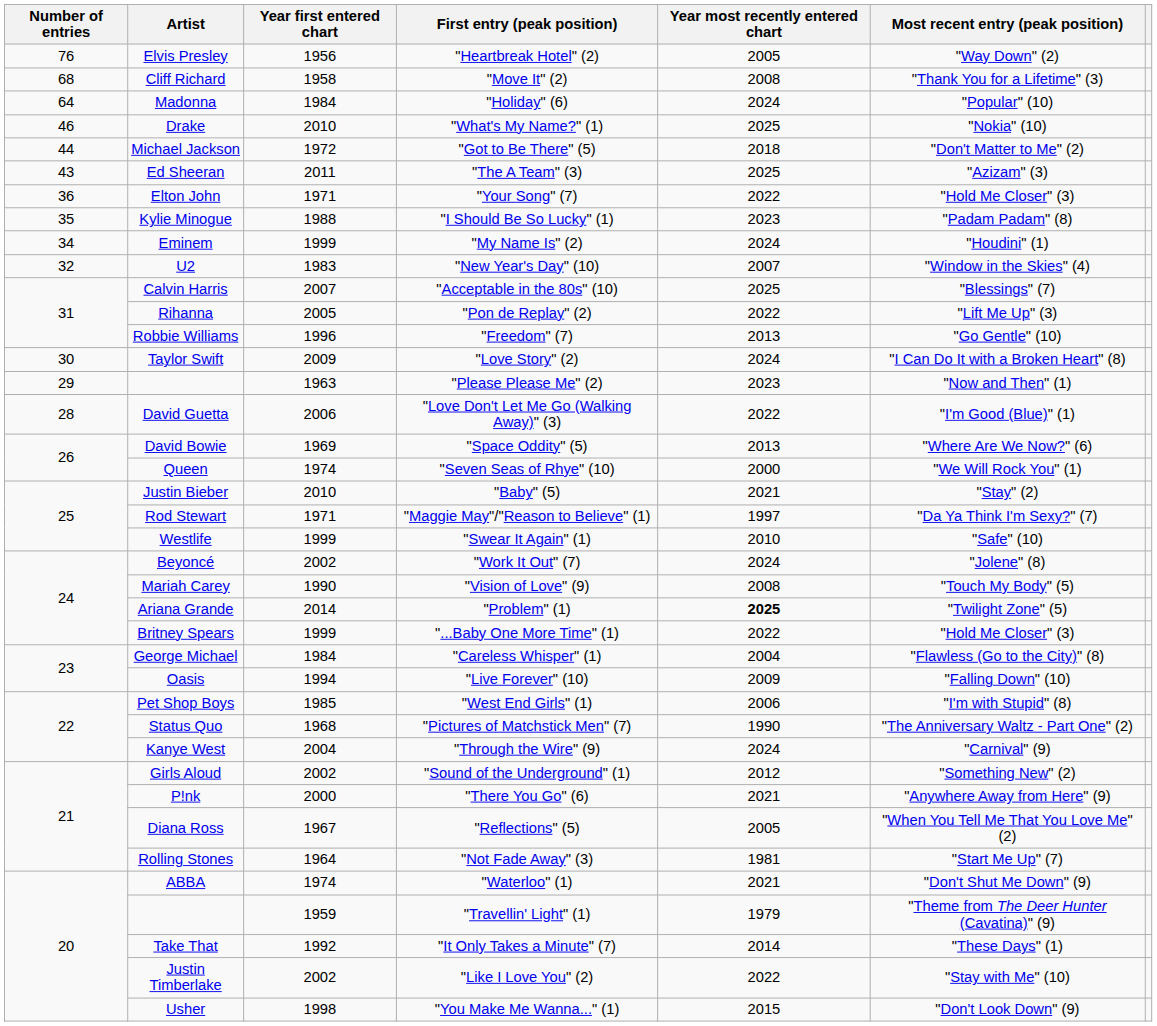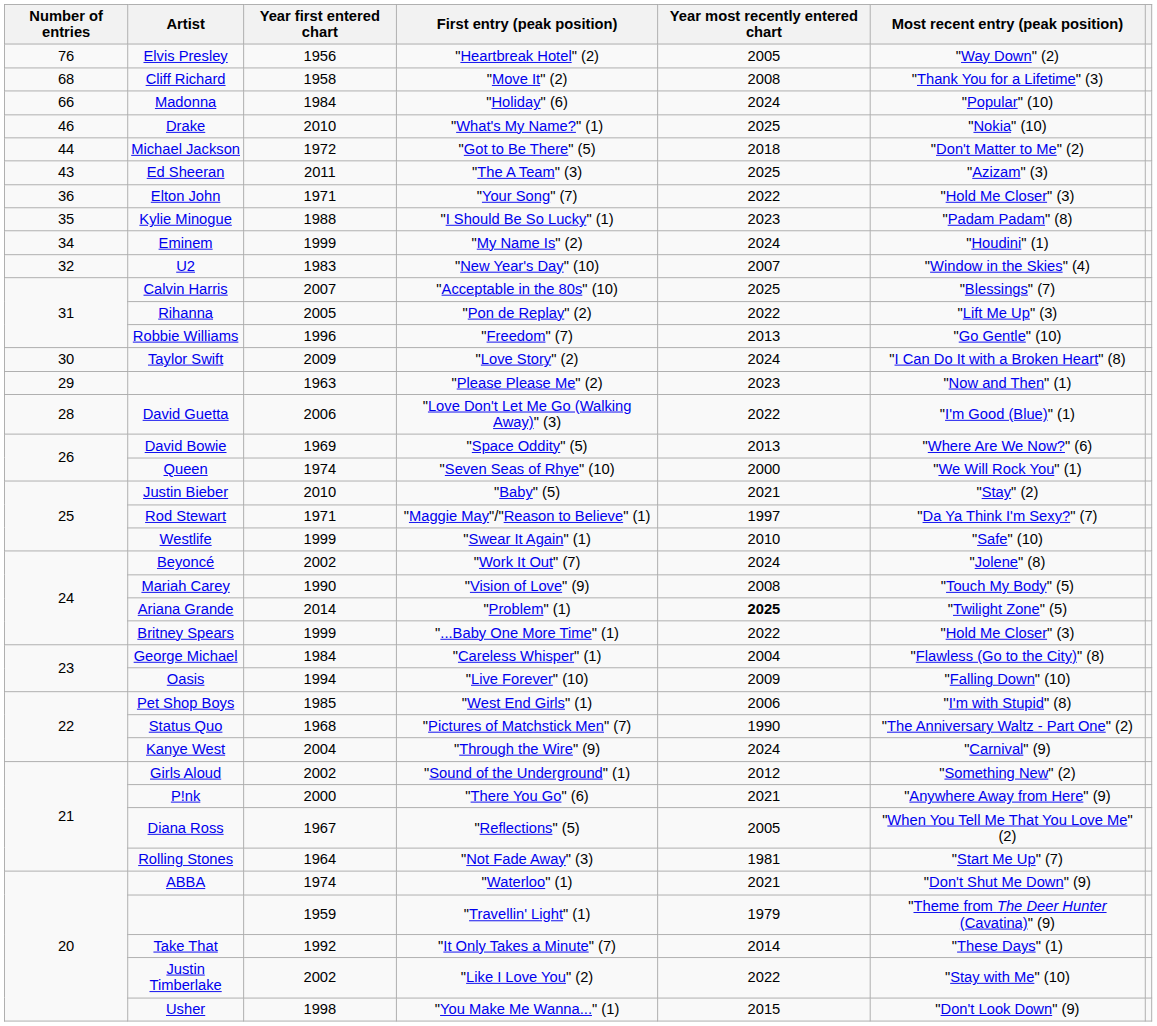 <table class="wikitable plainrowheaders sortable" style="text-align:center">
 <tr>
 <th>Number of entries</th>
 <th>Artist</th>
 <th>Year first entered chart</th>
 <th>First entry (peak position)</th>
 <th>Year most recently entered chart</th>
 <th>Most recent entry (peak position)</th>
 <th></th>
 </tr>
 <tr>
 <td>76</td>
 <td><a href='#'>Elvis Presley</a></td>
 <td>1956</td>
 <td>"<a href='#'>Heartbreak Hotel</a>" (2)</td>
 <td>2005</td>
 <td>"<a href='#'>Way Down</a>" (2)</td>
 <td></td>
 </tr>
 <tr>
 <td>68</td>
 <td><a href='#'>Cliff Richard</a></td>
 <td>1958</td>
 <td>"<a href='#'>Move It</a>" (2)</td>
 <td>2008</td>
 <td>"<a href='#'>Thank You for a Lifetime</a>" (3)</td>
 <td></td>
 </tr>
 <tr>
-<td>64</td>
+<td>66</td>
 <td><a href='#'>Madonna</a></td>
 <td>1984</td>
 <td>"<a href='#'>Holiday</a>" (6)</td>
 <td>2024</td>
 <td>"<a href='#'>Popular</a>" (10)</td>
 <td></td>
 </tr>
 <tr>
 <td>46</td>
 <td><a href='#'>Drake</a></td>
 <td>2010</td>
 <td>"<a href='#'>What's My Name?</a>" (1)</td>
 <td>2025</td>
 <td>"<a href='#'>Nokia</a>" (10)</td>
 <td></td>
 </tr>
 <tr>
 <td>44</td>
 <td><a href='#'>Michael Jackson</a></td>
 <td>1972</td>
 <td>"<a href='#'>Got to Be There</a>" (5)</td>
 <td>2018</td>
 <td>"<a href='#'>Don't Matter to Me</a>" (2)</td>
 <td></td>
 </tr>
 <tr>
 <td>43</td>
 <td><a href='#'>Ed Sheeran</a></td>
 <td>2011</td>
 <td>"<a href='#'>The A Team</a>" (3)</td>
 <td>2025</td>
 <td>"<a href='#'>Azizam</a>" (3)</td>
 <td></td>
 </tr>
 <tr>
 <td>36</td>
 <td><a href='#'>Elton John</a></td>
 <td>1971</td>
 <td>"<a href='#'>Your Song</a>" (7)</td>
 <td>2022</td>
 <td>"<a href='#'>Hold Me Closer</a>" (3)</td>
 <td></td>
 </tr>
 <tr>
 <td>35</td>
 <td><a href='#'>Kylie Minogue</a></td>
 <td>1988</td>
 <td>"<a href='#'>I Should Be So Lucky</a>" (1)</td>
 <td>2023</td>
 <td>"<a href='#'>Padam Padam</a>" (8)</td>
 <td></td>
 </tr>
 <tr>
 <td>34</td>
 <td><a href='#'>Eminem</a></td>
 <td>1999</td>
 <td>"<a href='#'>My Name Is</a>" (2)</td>
 <td>2024</td>
 <td>"<a href='#'>Houdini</a>" (1)</td>
 <td></td>
 </tr>
 <tr>
 <td>32</td>
 <td><a href='#'>U2</a></td>
 <td>1983</td>
 <td>"<a href='#'>New Year's Day</a>" (10)</td>
 <td>2007</td>
 <td>"<a href='#'>Window in the Skies</a>" (4)</td>
 <td></td>
 </tr>
 <tr>
 <td rowspan=3>31</td>
 <td><a href='#'>Calvin Harris</a></td>
 <td>2007</td>
 <td>"<a href='#'>Acceptable in the 80s</a>" (10)</td>
 <td>2025</td>
 <td>"<a href='#'>Blessings</a>" (7)</td>
 <td></td>
 </tr>
 <tr>
 <td><a href='#'>Rihanna</a></td>
 <td>2005</td>
 <td>"<a href='#'>Pon de Replay</a>" (2)</td>
 <td>2022</td>
 <td>"<a href='#'>Lift Me Up</a>" (3)</td>
 <td></td>
 </tr>
 <tr>
 <td><a href='#'>Robbie Williams</a></td>
 <td>1996</td>
 <td>"<a href='#'>Freedom</a>" (7)</td>
 <td>2013</td>
 <td>"<a href='#'>Go Gentle</a>" (10)</td>
 <td></td>
 </tr>
 <tr>
 <td>30</td>
 <td><a href='#'>Taylor Swift</a></td>
 <td>2009</td>
 <td>"<a href='#'>Love Story</a>" (2)</td>
 <td>2024</td>
 <td>"<a href='#'>I Can Do It with a Broken Heart</a>" (8)</td>
 <td></td>
 </tr>
 <tr>
 <td>29</td>
 <td></td>
 <td>1963</td>
 <td>"<a href='#'>Please Please Me</a>" (2)</td>
 <td>2023</td>
 <td>"<a href='#'>Now and Then</a>" (1)</td>
 <td></td>
 </tr>
 <tr>
 <td>28</td>
 <td><a href='#'>David Guetta</a></td>
 <td>2006</td>
 <td>"<a href='#'>Love Don't Let Me Go (Walking Away)</a>" (3)</td>
 <td>2022</td>
 <td>"<a href='#'>I'm Good (Blue)</a>" (1)</td>
 <td></td>
 </tr>
 <tr>
 <td rowspan=2>26</td>
 <td><a href='#'>David Bowie</a></td>
 <td>1969</td>
 <td>"<a href='#'>Space Oddity</a>" (5)</td>
 <td>2013</td>
 <td>"<a href='#'>Where Are We Now?</a>" (6)</td>
 <td></td>
 </tr>
 <tr>
 <td><a href='#'>Queen</a></td>
 <td>1974</td>
 <td>"<a href='#'>Seven Seas of Rhye</a>" (10)</td>
 <td>2000</td>
 <td>"<a href='#'>We Will Rock You</a>" (1)</td>
 <td></td>
 </tr>
 <tr>
 <td rowspan=3>25</td>
 <td><a href='#'>Justin Bieber</a></td>
 <td>2010</td>
 <td>"<a href='#'>Baby</a>" (5)</td>
 <td>2021</td>
 <td>"<a href='#'>Stay</a>" (2)</td>
 <td></td>
 </tr>
 <tr>
 <td><a href='#'>Rod Stewart</a></td>
 <td>1971</td>
 <td>"<a href='#'>Maggie May</a>"/"<a href='#'>Reason to Believe</a>" (1)</td>
 <td>1997</td>
 <td>"<a href='#'>Da Ya Think I'm Sexy?</a>" (7)</td>
 <td></td>
 </tr>
 <tr>
 <td><a href='#'>Westlife</a></td>
 <td>1999</td>
 <td>"<a href='#'>Swear It Again</a>" (1)</td>
 <td>2010</td>
 <td>"<a href='#'>Safe</a>" (10)</td>
 <td></td>
 </tr>
 <tr>
 <td rowspan=4>24</td>
 <td><a href='#'>Beyoncé</a></td>
 <td>2002</td>
 <td>"<a href='#'>Work It Out</a>" (7)</td>
 <td>2024</td>
 <td>"<a href='#'>Jolene</a>" (8)</td>
 <td></td>
 </tr>
 <tr>
 <td><a href='#'>Mariah Carey</a></td>
 <td>1990</td>
 <td>"<a href='#'>Vision of Love</a>" (9)</td>
 <td>2008</td>
 <td>"<a href='#'>Touch My Body</a>" (5)</td>
 <td></td>
 </tr>
 <tr>
 <td><a href='#'>Ariana Grande</a></td>
 <td>2014</td>
 <td>"<a href='#'>Problem</a>" (1)</td>
 <td><strong>2025</strong></td>
 <td>"<a href='#'>Twilight Zone</a>" (5)</td>
 <td></td>
 </tr>
 <tr>
 <td><a href='#'>Britney Spears</a></td>
 <td>1999</td>
 <td>"<a href='#'>...Baby One More Time</a>" (1)</td>
 <td>2022</td>
 <td>"<a href='#'>Hold Me Closer</a>" (3)</td>
 <td></td>
 </tr>
 <tr>
 <td rowspan=2>23</td>
 <td><a href='#'>George Michael</a></td>
 <td>1984</td>
 <td>"<a href='#'>Careless Whisper</a>" (1)</td>
 <td>2004</td>
 <td>"<a href='#'>Flawless (Go to the City)</a>" (8)</td>
 <td></td>
 </tr>
 <tr>
 <td><a href='#'>Oasis</a></td>
 <td>1994</td>
 <td>"<a href='#'>Live Forever</a>" (10)</td>
 <td>2009</td>
 <td>"<a href='#'>Falling Down</a>" (10)</td>
 <td></td>
 </tr>
 <tr>
 <td rowspan=3>22</td>
 <td><a href='#'>Pet Shop Boys</a></td>
 <td>1985</td>
 <td>"<a href='#'>West End Girls</a>" (1)</td>
 <td>2006</td>
 <td>"<a href='#'>I'm with Stupid</a>" (8)</td>
 <td></td>
 </tr>
 <tr>
 <td><a href='#'>Status Quo</a></td>
 <td>1968</td>
 <td>"<a href='#'>Pictures of Matchstick Men</a>" (7)</td>
 <td>1990</td>
 <td>"<a href='#'>The Anniversary Waltz - Part One</a>" (2)</td>
 <td></td>
 </tr>
 <tr>
 <td><a href='#'>Kanye West</a></td>
 <td>2004</td>
 <td>"<a href='#'>Through the Wire</a>" (9)</td>
 <td>2024</td>
 <td>"<a href='#'>Carnival</a>" (9)</td>
 <td></td>
 </tr>
 <tr>
 <td rowspan=4>21</td>
 <td><a href='#'>Girls Aloud</a></td>
 <td>2002</td>
 <td>"<a href='#'>Sound of the Underground</a>" (1)</td>
 <td>2012</td>
 <td>"<a href='#'>Something New</a>" (2)</td>
 <td></td>
 </tr>
 <tr>
 <td><a href='#'>P!nk</a></td>
 <td>2000</td>
 <td>"<a href='#'>There You Go</a>" (6)</td>
 <td>2021</td>
 <td>"<a href='#'>Anywhere Away from Here</a>" (9)</td>
 <td></td>
 </tr>
 <tr>
 <td><a href='#'>Diana Ross</a></td>
 <td>1967</td>
 <td>"<a href='#'>Reflections</a>" (5)</td>
 <td>2005</td>
 <td>"<a href='#'>When You Tell Me That You Love Me</a>" (2)</td>
 <td></td>
 </tr>
 <tr>
 <td><a href='#'>Rolling Stones</a></td>
 <td>1964</td>
 <td>"<a href='#'>Not Fade Away</a>" (3)</td>
 <td>1981</td>
 <td>"<a href='#'>Start Me Up</a>" (7)</td>
 <td></td>
 </tr>
 <tr>
 <td rowspan=5>20</td>
 <td><a href='#'>ABBA</a></td>
 <td>1974</td>
 <td>"<a href='#'>Waterloo</a>" (1)</td>
 <td>2021</td>
 <td>"<a href='#'>Don't Shut Me Down</a>" (9)</td>
 <td></td>
 </tr>
 <tr>
 <td></td>
 <td>1959</td>
 <td>"<a href='#'>Travellin' Light</a>" (1)</td>
 <td>1979</td>
 <td>"<a href='#'>Theme from <em>The Deer Hunter</em> (Cavatina)</a>" (9)</td>
 <td></td>
 </tr>
 <tr>
 <td><a href='#'>Take That</a></td>
 <td>1992</td>
 <td>"<a href='#'>It Only Takes a Minute</a>" (7)</td>
 <td>2014</td>
 <td>"<a href='#'>These Days</a>" (1)</td>
 <td></td>
 </tr>
 <tr>
 <td><a href='#'>Justin Timberlake</a></td>
 <td>2002</td>
 <td>"<a href='#'>Like I Love You</a>" (2)</td>
 <td>2022</td>
 <td>"<a href='#'>Stay with Me</a>" (10)</td>
 <td></td>
 </tr>
 <tr>
 <td><a href='#'>Usher</a></td>
 <td>1998</td>
 <td>"<a href='#'>You Make Me Wanna...</a>" (1)</td>
 <td>2015</td>
 <td>"<a href='#'>Don't Look Down</a>" (9)</td>
 <td></td>
 </tr>
 </table>
